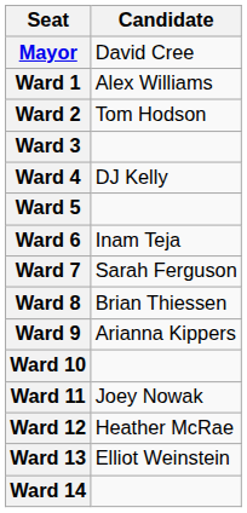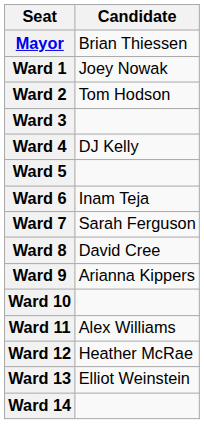 <table class="wikitable">
 <tr>
 <th>Seat</th>
 <th>Candidate</th>
 </tr>
 <tr>
 <th><a href='#'>Mayor</a></th>
-<td>David Cree</td>
+<td>Brian Thiessen</td>
 </tr>
 <tr>
 <th>Ward 1</th>
-<td>Alex Williams</td>
+<td>Joey Nowak</td>
 </tr>
 <tr>
 <th>Ward 2</th>
 <td>Tom Hodson</td>
 </tr>
 <tr>
 <th>Ward 3</th>
 <td></td>
 </tr>
 <tr>
 <th>Ward 4</th>
 <td>DJ Kelly</td>
 </tr>
 <tr>
 <th>Ward 5</th>
 <td></td>
 </tr>
 <tr>
 <th>Ward 6</th>
 <td>Inam Teja</td>
 </tr>
 <tr>
 <th>Ward 7</th>
 <td>Sarah Ferguson</td>
 </tr>
 <tr>
 <th>Ward 8</th>
-<td>Brian Thiessen</td>
+<td>David Cree</td>
 </tr>
 <tr>
 <th>Ward 9</th>
 <td>Arianna Kippers</td>
 </tr>
 <tr>
 <th>Ward 10</th>
 <td></td>
 </tr>
 <tr>
 <th>Ward 11</th>
-<td>Joey Nowak</td>
+<td>Alex Williams</td>
 </tr>
 <tr>
 <th>Ward 12</th>
 <td>Heather McRae</td>
 </tr>
 <tr>
 <th>Ward 13</th>
 <td>Elliot Weinstein</td>
 </tr>
 <tr>
 <th>Ward 14</th>
 <td></td>
 </tr>
 </table>
